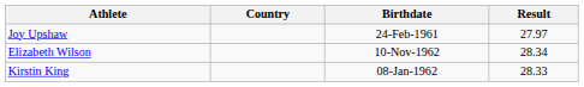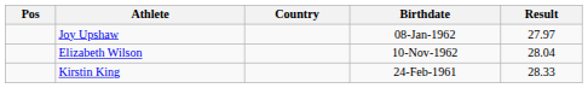 <table class="wikitable"  style="text-align:center; width:60%;">
 <tr>
+<th>Pos</th>
 <th>Athlete</th>
 <th>Country</th>
 <th>Birthdate</th>
 <th>Result</th>
 </tr>
 <tr>
+<td align=center></td>
 <td align=left><a href='#'>Joy Upshaw</a></td>
 <td align=left></td>
-<td>24-Feb-1961</td>
+<td>08-Jan-1962</td>
 <td>27.97</td>
 </tr>
 <tr>
+<td align=center></td>
 <td align=left><a href='#'>Elizabeth Wilson</a></td>
 <td align=left></td>
 <td>10-Nov-1962</td>
-<td>28.34</td>
+<td>28.04</td>
 </tr>
 <tr>
+<td align=center></td>
 <td align=left><a href='#'>Kirstin King</a></td>
 <td align=left></td>
-<td>08-Jan-1962</td>
+<td>24-Feb-1961</td>
 <td>28.33</td>
 </tr>
 </table>
